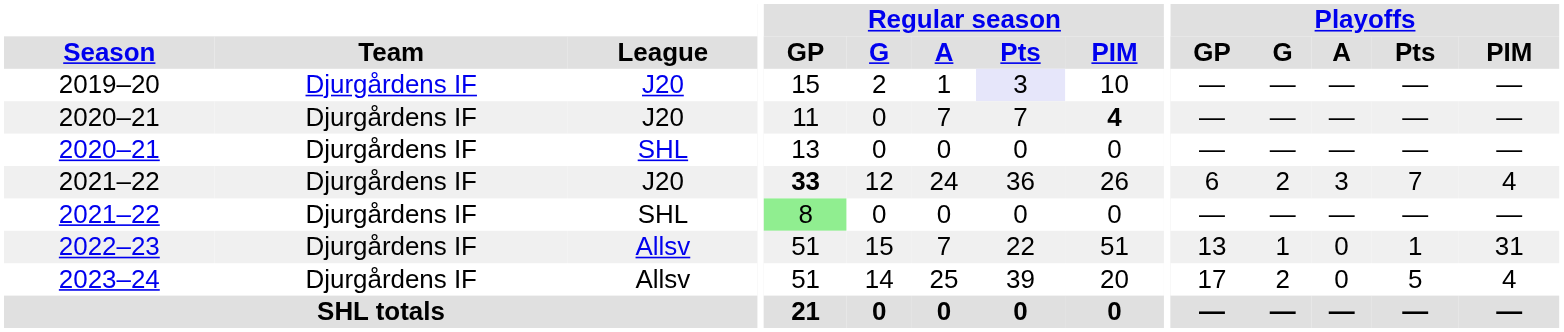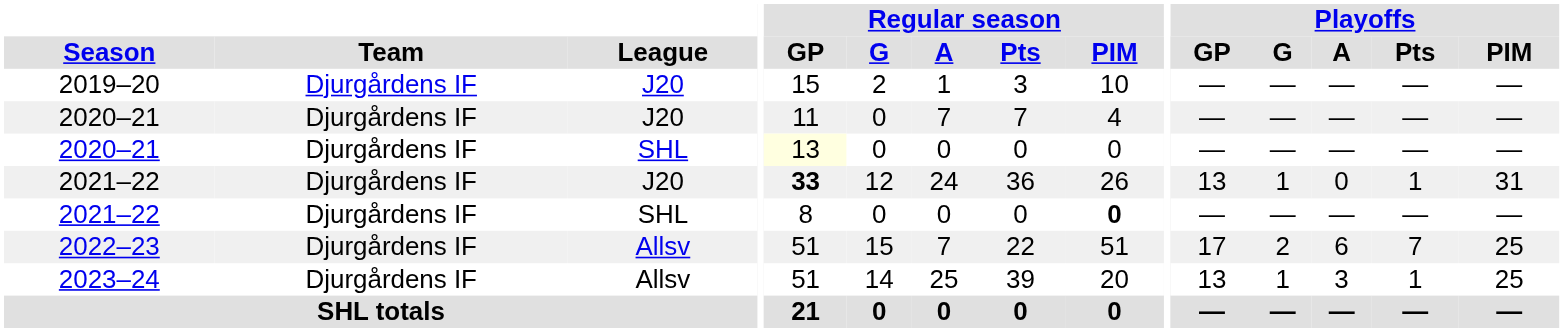 <table border="0" cellpadding="1" cellspacing="0" style="text-align:center; width:60em;">
 <tr bgcolor="#e0e0e0">
 <th colspan="3" bgcolor="#ffffff"></th>
 <th rowspan="99" bgcolor="#ffffff"></th>
 <th colspan="5"><a href='#'>Regular season</a></th>
 <th rowspan="99" bgcolor="#ffffff"></th>
 <th colspan="5"><a href='#'>Playoffs</a></th>
 </tr>
 <tr bgcolor="#e0e0e0">
 <th><a href='#'>Season</a></th>
 <th>Team</th>
 <th>League</th>
 <th>GP</th>
 <th><a href='#'>G</a></th>
 <th><a href='#'>A</a></th>
 <th><a href='#'>Pts</a></th>
 <th><a href='#'>PIM</a></th>
 <th>GP</th>
 <th>G</th>
 <th>A</th>
 <th>Pts</th>
 <th>PIM</th>
 </tr>
 <tr>
 <td>2019–20</td>
 <td><a href='#'>Djurgårdens IF</a></td>
 <td><a href='#'>J20</a></td>
 <td>15</td>
 <td>2</td>
 <td>1</td>
-<td style="background: lavender;">3</td>
+<td>3</td>
 <td>10</td>
 <td>—</td>
 <td>—</td>
 <td>—</td>
 <td>—</td>
 <td>—</td>
 </tr>
 <tr bgcolor="#f0f0f0">
 <td>2020–21</td>
 <td>Djurgårdens IF</td>
 <td>J20</td>
 <td>11</td>
 <td>0</td>
 <td>7</td>
 <td>7</td>
-<td><strong>4</strong></td>
+<td>4</td>
 <td>—</td>
 <td>—</td>
 <td>—</td>
 <td>—</td>
 <td>—</td>
 </tr>
 <tr>
 <td><a href='#'>2020–21</a></td>
 <td>Djurgårdens IF</td>
 <td><a href='#'>SHL</a></td>
-<td>13</td>
+<td style="background: lightyellow;">13</td>
 <td>0</td>
 <td>0</td>
 <td>0</td>
 <td>0</td>
 <td>—</td>
 <td>—</td>
 <td>—</td>
 <td>—</td>
 <td>—</td>
 </tr>
 <tr bgcolor="#f0f0f0">
 <td>2021–22</td>
 <td>Djurgårdens IF</td>
 <td>J20</td>
 <td><strong>33</strong></td>
 <td>12</td>
 <td>24</td>
 <td>36</td>
 <td>26</td>
-<td>6</td>
-<td>2</td>
-<td>3</td>
-<td>7</td>
-<td>4</td>
+<td>13</td>
+<td>1</td>
+<td>0</td>
+<td>1</td>
+<td>31</td>
 </tr>
 <tr>
 <td><a href='#'>2021–22</a></td>
 <td>Djurgårdens IF</td>
 <td>SHL</td>
-<td style="background: lightgreen;">8</td>
+<td>8</td>
 <td>0</td>
 <td>0</td>
 <td>0</td>
-<td>0</td>
+<td><strong>0</strong></td>
 <td>—</td>
 <td>—</td>
 <td>—</td>
 <td>—</td>
 <td>—</td>
 </tr>
 <tr bgcolor="#f0f0f0">
 <td><a href='#'>2022–23</a></td>
 <td>Djurgårdens IF</td>
 <td><a href='#'>Allsv</a></td>
 <td>51</td>
 <td>15</td>
 <td>7</td>
 <td>22</td>
 <td>51</td>
-<td>13</td>
-<td>1</td>
-<td>0</td>
-<td>1</td>
-<td>31</td>
+<td>17</td>
+<td>2</td>
+<td>6</td>
+<td>7</td>
+<td>25</td>
 </tr>
 <tr>
 <td><a href='#'>2023–24</a></td>
 <td>Djurgårdens IF</td>
 <td>Allsv</td>
 <td>51</td>
 <td>14</td>
 <td>25</td>
 <td>39</td>
 <td>20</td>
-<td>17</td>
-<td>2</td>
-<td>0</td>
-<td>5</td>
-<td>4</td>
+<td>13</td>
+<td>1</td>
+<td>3</td>
+<td>1</td>
+<td>25</td>
 </tr>
 <tr bgcolor="#e0e0e0">
 <th colspan="3">SHL totals</th>
 <th>21</th>
 <th>0</th>
 <th>0</th>
 <th>0</th>
 <th>0</th>
 <th>—</th>
 <th>—</th>
 <th>—</th>
 <th>—</th>
 <th>—</th>
 </tr>
 </table>
